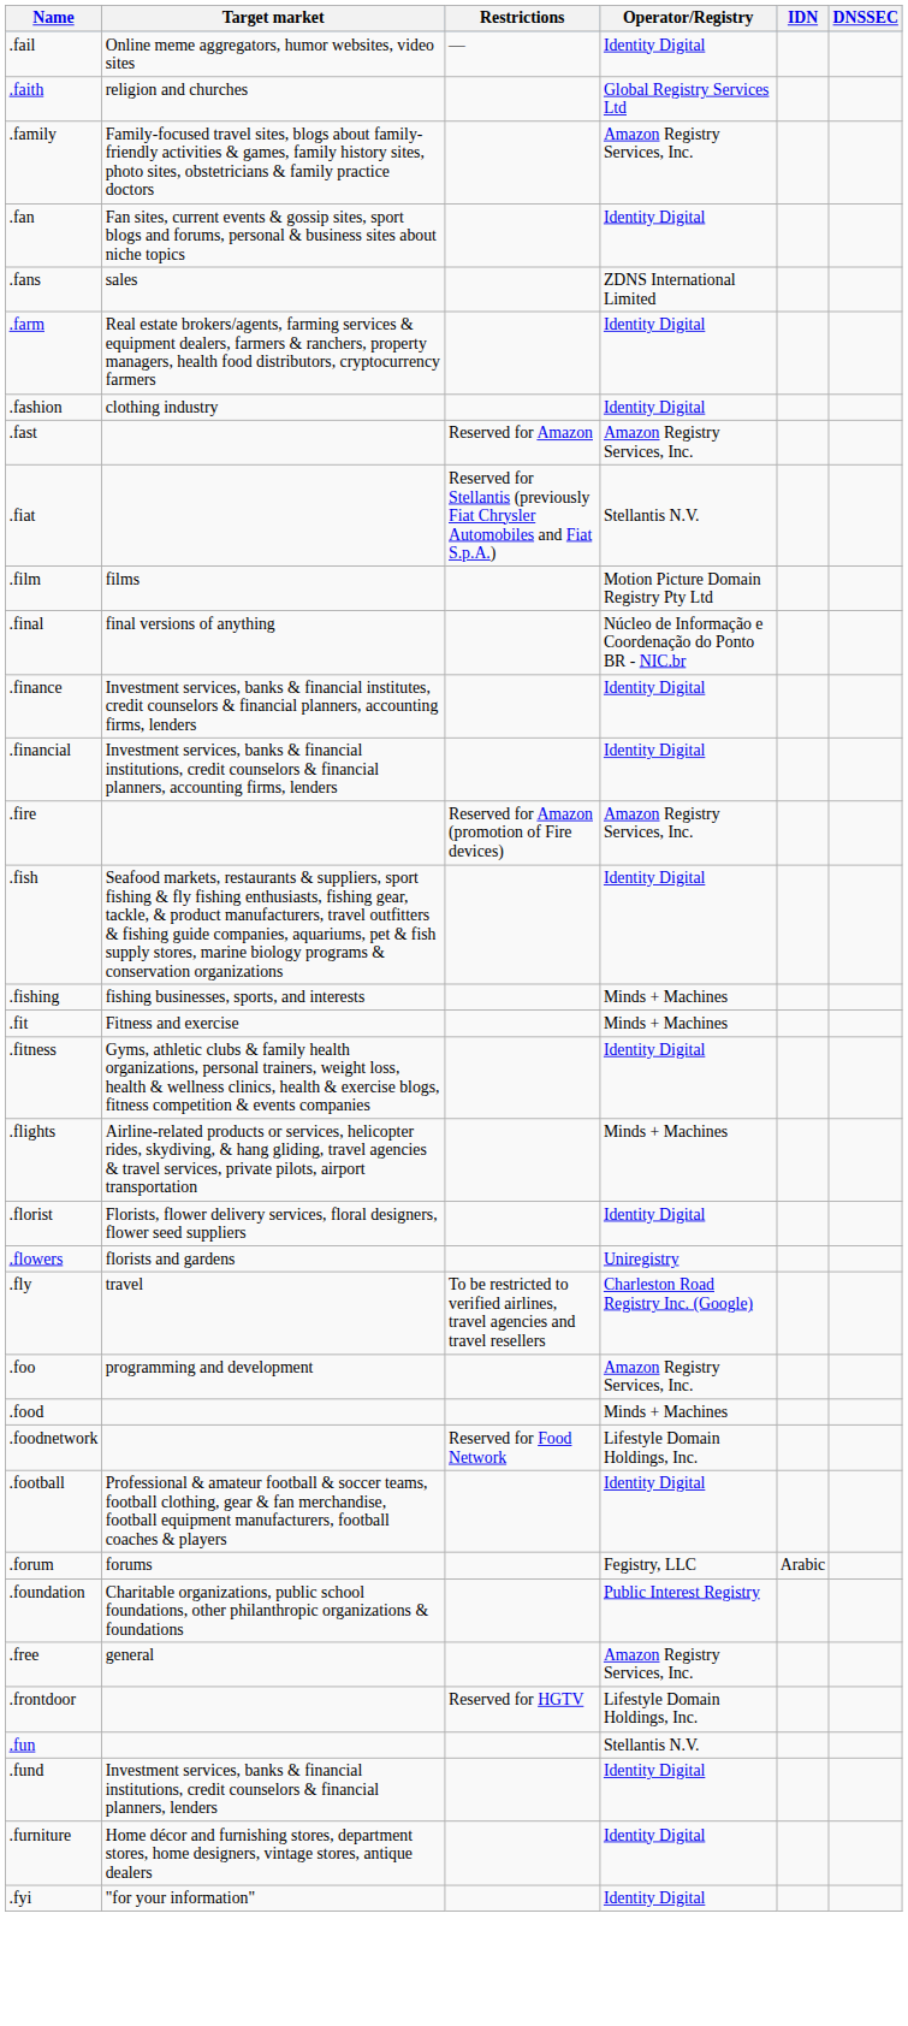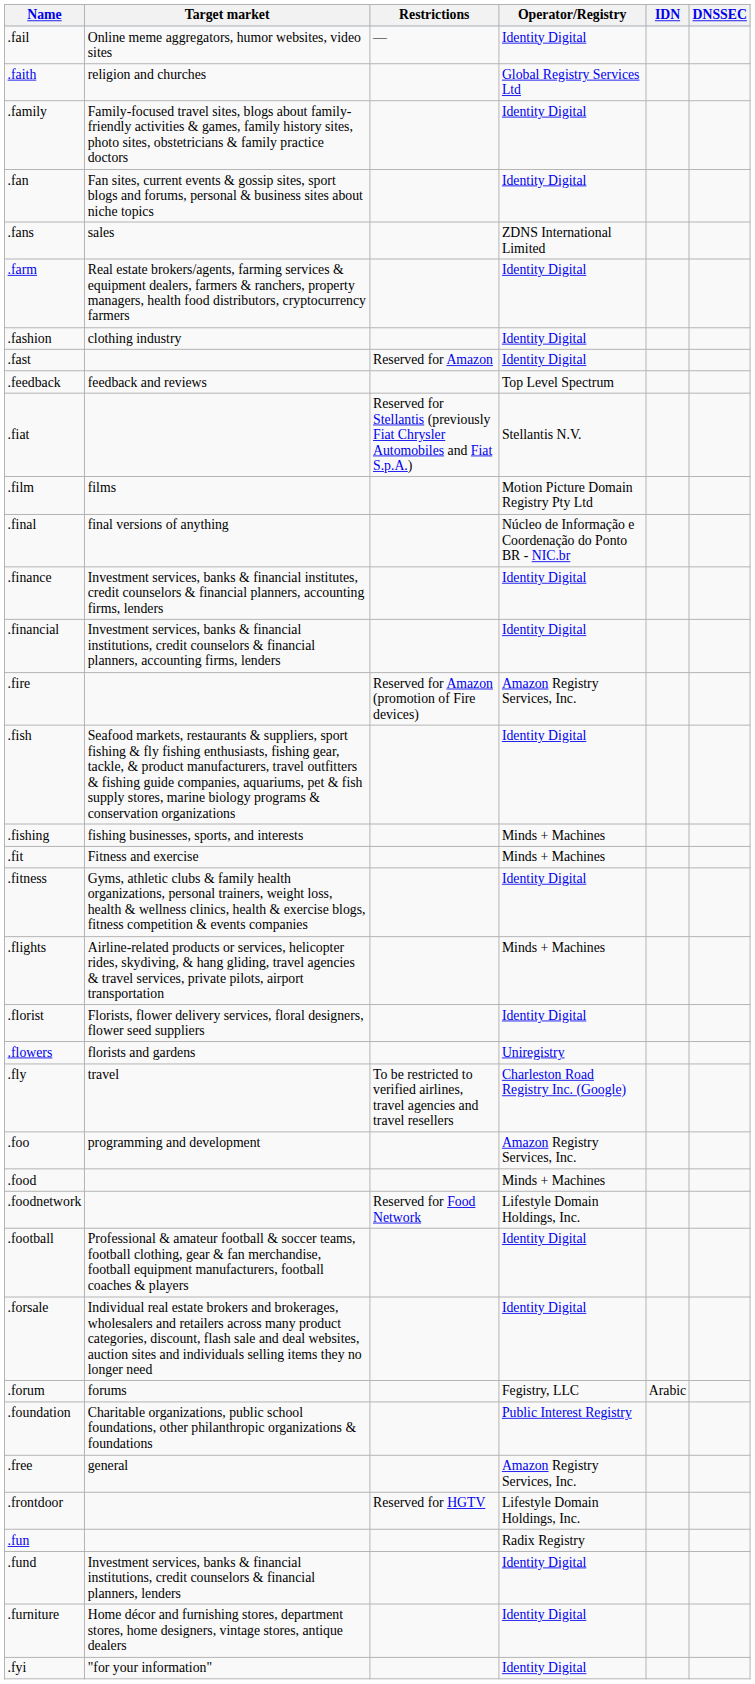 <table class="wikitable sortable">
 <tr style="background:#a0d0ff;">
 <th><a href='#'>Name</a></th>
 <th>Target market</th>
 <th class="unsortable">Restrictions</th>
 <th>Operator/Registry</th>
 <th><a href='#'>IDN</a></th>
 <th><a href='#'>DNSSEC</a></th>
 </tr>
 <tr valign="top">
 <td>.fail</td>
 <td>Online meme aggregators, humor websites, video sites</td>
 <td>—</td>
 <td><a href='#'>Identity Digital</a></td>
 <td></td>
 <td></td>
 </tr>
 <tr valign="top">
 <td><a href='#'>.faith</a></td>
 <td>religion and churches</td>
 <td></td>
 <td><a href='#'>Global Registry Services Ltd</a></td>
 <td></td>
 <td></td>
 </tr>
 <tr valign="top">
 <td>.family</td>
 <td>Family-focused travel sites, blogs about family-friendly activities & games, family history sites, photo sites, obstetricians & family practice doctors</td>
 <td></td>
-<td><a href='#'>Amazon</a> Registry Services, Inc.</td>
+<td><a href='#'>Identity Digital</a></td>
 <td></td>
 <td></td>
 </tr>
 <tr valign=top>
 <td>.fan</td>
 <td>Fan sites, current events & gossip sites, sport blogs and forums, personal & business sites about niche topics</td>
 <td></td>
 <td><a href='#'>Identity Digital</a></td>
 <td></td>
 <td></td>
 </tr>
 <tr valign="top">
 <td>.fans</td>
 <td>sales</td>
 <td></td>
 <td>ZDNS International Limited</td>
 <td></td>
 <td></td>
 </tr>
 <tr valign="top">
 <td><a href='#'>.farm</a></td>
 <td>Real estate brokers/agents, farming services & equipment dealers, farmers & ranchers, property managers, health food distributors, cryptocurrency farmers</td>
 <td></td>
 <td><a href='#'>Identity Digital</a></td>
 <td></td>
 <td></td>
 </tr>
 <tr valign="top">
 <td>.fashion</td>
 <td>clothing industry</td>
 <td></td>
 <td><a href='#'>Identity Digital</a></td>
 <td></td>
 <td></td>
 </tr>
 <tr valign=top>
 <td>.fast</td>
 <td></td>
 <td>Reserved for <a href='#'>Amazon</a></td>
-<td><a href='#'>Amazon</a> Registry Services, Inc.</td>
+<td><a href='#'>Identity Digital</a></td>
+<td></td>
+<td></td>
+</tr>
+<tr valign="top">
+<td>.feedback</td>
+<td>feedback and reviews</td>
+<td></td>
+<td>Top Level Spectrum</td>
 <td></td>
 <td></td>
 </tr>
 <tr>
 <td>.fiat</td>
 <td></td>
 <td>Reserved for <a href='#'>Stellantis</a> (previously <a href='#'>Fiat Chrysler Automobiles</a> and <a href='#'>Fiat S.p.A.</a>)</td>
 <td>Stellantis N.V.</td>
 <td></td>
 <td></td>
 </tr>
 <tr valign=top>
 <td>.film</td>
 <td>films</td>
 <td></td>
 <td>Motion Picture Domain Registry Pty Ltd</td>
 <td></td>
 <td></td>
 </tr>
 <tr valign=top>
 <td>.final</td>
 <td>final versions of anything</td>
 <td></td>
 <td>Núcleo de Informação e Coordenação do Ponto BR - <a href='#'>NIC.br</a></td>
 <td></td>
 <td></td>
 </tr>
 <tr valign="top">
 <td>.finance</td>
 <td>Investment services, banks & financial institutes, credit counselors & financial planners, accounting firms, lenders</td>
 <td></td>
 <td><a href='#'>Identity Digital</a></td>
 <td></td>
 <td></td>
 </tr>
 <tr valign="top">
 <td>.financial</td>
 <td>Investment services, banks & financial institutions, credit counselors & financial planners, accounting firms, lenders</td>
 <td></td>
 <td><a href='#'>Identity Digital</a></td>
 <td></td>
 <td></td>
 </tr>
 <tr valign=top>
 <td>.fire</td>
 <td></td>
 <td>Reserved for <a href='#'>Amazon</a> (promotion of Fire devices)</td>
 <td><a href='#'>Amazon</a> Registry Services, Inc.</td>
 <td></td>
 <td></td>
 </tr>
 <tr valign="top">
 <td>.fish</td>
 <td>Seafood markets, restaurants & suppliers, sport fishing & fly fishing enthusiasts, fishing gear, tackle, & product manufacturers, travel outfitters & fishing guide companies, aquariums, pet & fish supply stores, marine biology programs & conservation organizations</td>
 <td></td>
 <td><a href='#'>Identity Digital</a></td>
 <td></td>
 <td></td>
 </tr>
 <tr valign="top">
 <td>.fishing</td>
 <td>fishing businesses, sports, and interests</td>
 <td></td>
 <td>Minds + Machines</td>
 <td></td>
 <td></td>
 </tr>
 <tr valign="top">
 <td>.fit</td>
 <td>Fitness and exercise</td>
 <td></td>
 <td>Minds + Machines</td>
 <td></td>
 <td></td>
 </tr>
 <tr valign="top">
 <td>.fitness</td>
 <td>Gyms, athletic clubs & family health organizations, personal trainers, weight loss, health & wellness clinics, health & exercise blogs, fitness competition & events companies</td>
 <td></td>
 <td><a href='#'>Identity Digital</a></td>
 <td></td>
 <td></td>
 </tr>
 <tr valign="top">
 <td>.flights</td>
 <td>Airline-related products or services, helicopter rides, skydiving, & hang gliding, travel agencies & travel services, private pilots, airport transportation</td>
 <td></td>
 <td>Minds + Machines</td>
 <td></td>
 <td></td>
 </tr>
 <tr valign="top">
 <td>.florist</td>
 <td>Florists, flower delivery services, floral designers, flower seed suppliers</td>
 <td></td>
 <td><a href='#'>Identity Digital</a></td>
 <td></td>
 <td></td>
 </tr>
 <tr valign="top">
 <td><a href='#'>.flowers</a></td>
 <td>florists and gardens</td>
 <td></td>
 <td><a href='#'>Uniregistry</a></td>
 <td></td>
 <td></td>
 </tr>
 <tr valign="top">
 <td>.fly</td>
 <td>travel</td>
 <td>To be restricted to verified airlines, travel agencies and travel resellers</td>
 <td><a href='#'>Charleston Road Registry Inc. (Google)</a></td>
 <td></td>
 <td></td>
 </tr>
 <tr valign="top">
 <td>.foo</td>
 <td>programming and development</td>
 <td></td>
 <td><a href='#'>Amazon</a> Registry Services, Inc.</td>
 <td></td>
 <td></td>
 </tr>
 <tr valign=top>
 <td>.food</td>
 <td></td>
 <td></td>
 <td>Minds + Machines</td>
 <td></td>
 <td></td>
 </tr>
 <tr valign=top>
 <td>.foodnetwork</td>
 <td></td>
 <td>Reserved for <a href='#'>Food Network</a></td>
 <td>Lifestyle Domain Holdings, Inc.</td>
 <td></td>
 <td></td>
 </tr>
 <tr valign="top">
 <td>.football</td>
 <td>Professional & amateur football & soccer teams, football clothing, gear & fan merchandise, football equipment manufacturers, football coaches & players</td>
 <td></td>
 <td><a href='#'>Identity Digital</a></td>
 <td></td>
 <td></td>
 </tr>
+<tr valign="top">
+<td>.forsale</td>
+<td>Individual real estate brokers and brokerages, wholesalers and retailers across many product categories, discount, flash sale and deal websites, auction sites and individuals selling items they no longer need</td>
+<td></td>
+<td><a href='#'>Identity Digital</a></td>
+<td></td>
+<td></td>
+</tr>
 <tr valign=top>
 <td>.forum</td>
 <td>forums</td>
 <td></td>
 <td>Fegistry, LLC</td>
 <td>Arabic</td>
 <td></td>
 </tr>
 <tr valign="top">
 <td>.foundation</td>
 <td>Charitable organizations, public school foundations, other philanthropic organizations & foundations</td>
 <td></td>
 <td><a href='#'>Public Interest Registry</a></td>
 <td></td>
 <td></td>
 </tr>
 <tr valign=top>
 <td>.free</td>
 <td>general</td>
 <td></td>
 <td><a href='#'>Amazon</a> Registry Services, Inc.</td>
 <td></td>
 <td></td>
 </tr>
 <tr valign=top>
 <td>.frontdoor</td>
 <td></td>
 <td>Reserved for <a href='#'>HGTV</a></td>
 <td>Lifestyle Domain Holdings, Inc.</td>
 <td></td>
 <td></td>
 </tr>
 <tr valign="top">
 <td><a href='#'>.fun</a></td>
 <td></td>
 <td></td>
-<td>Stellantis N.V.</td>
+<td>Radix Registry</td>
 <td></td>
 <td></td>
 </tr>
 <tr valign="top">
 <td>.fund</td>
 <td>Investment services, banks & financial institutions, credit counselors & financial planners, lenders</td>
 <td></td>
 <td><a href='#'>Identity Digital</a></td>
 <td></td>
 <td></td>
 </tr>
 <tr valign="top">
 <td>.furniture</td>
 <td>Home décor and furnishing stores, department stores, home designers, vintage stores, antique dealers</td>
 <td></td>
 <td><a href='#'>Identity Digital</a></td>
 <td></td>
 <td></td>
 </tr>
 <tr valign="top">
 <td>.fyi</td>
 <td>"for your information"</td>
 <td></td>
 <td><a href='#'>Identity Digital</a></td>
 <td></td>
 <td></td>
 </tr>
 </table>
